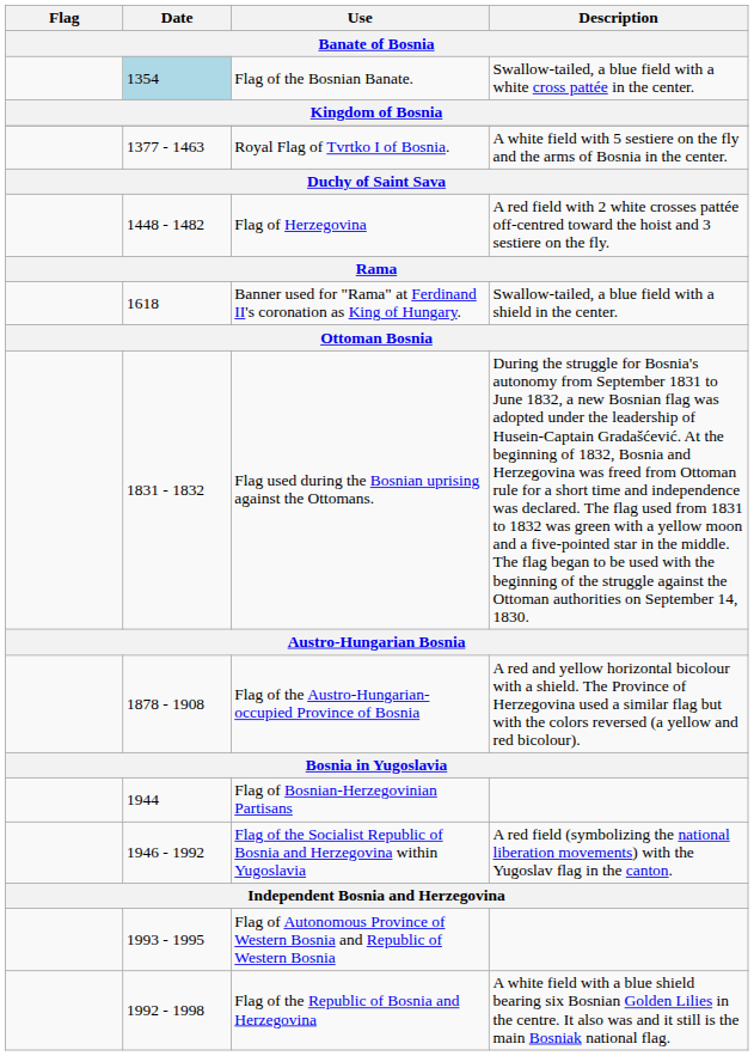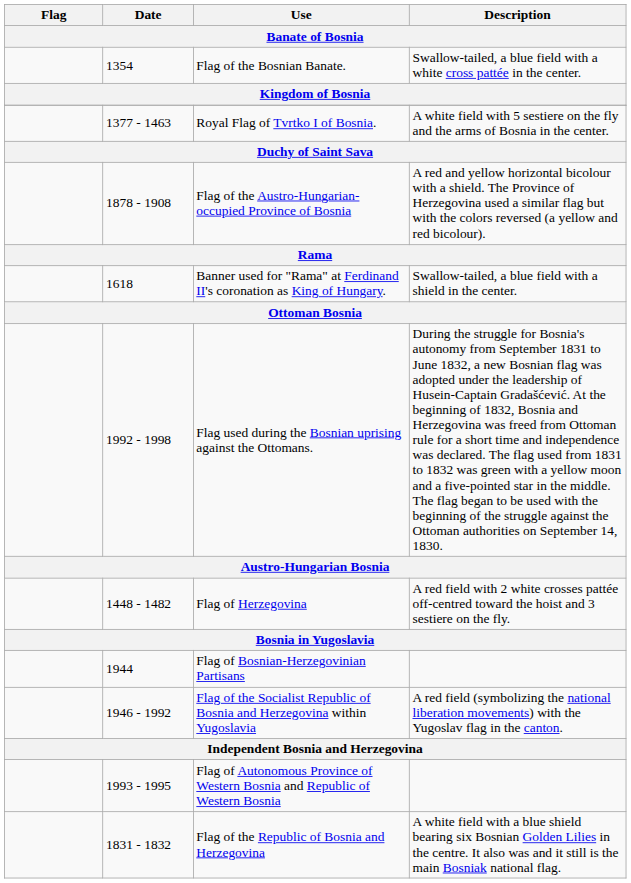 <table class="wikitable">
 <tr>
 <th style="width:110px;">Flag</th>
 <th style="width:100px;">Date</th>
 <th style="width:250px;">Use</th>
 <th style="width:250px;">Description</th>
 </tr>
 <tr>
 <th colspan="4"><a href='#'>Banate of Bosnia</a></th>
 </tr>
 <tr>
 <td></td>
-<td style="background: lightblue;"> 1354</td>
+<td> 1354</td>
 <td>Flag of the Bosnian Banate.</td>
 <td>Swallow-tailed, a blue field with a white <a href='#'>cross pattée</a> in the center.</td>
 </tr>
 <tr>
 <th colspan="4"><a href='#'>Kingdom of Bosnia</a></th>
 </tr>
 <tr>
 </tr>
 <tr>
 <td></td>
 <td>1377 - 1463</td>
 <td>Royal Flag of <a href='#'>Tvrtko I of Bosnia</a>.</td>
 <td>A white field with 5 sestiere on the fly and the arms of Bosnia in the center.</td>
 </tr>
 <tr>
 <th colspan="4"><a href='#'>Duchy of Saint Sava</a></th>
 </tr>
 <tr>
 <td></td>
-<td>1448 - 1482</td>
-<td>Flag of <a href='#'>Herzegovina</a></td>
-<td>A red field with 2 white crosses pattée off-centred toward the hoist and 3 sestiere on the fly.</td>
+<td>1878 - 1908</td>
+<td>Flag of the <a href='#'>Austro-Hungarian-occupied Province of Bosnia</a></td>
+<td>A red and yellow horizontal bicolour with a shield.  The Province of Herzegovina used a similar flag but with the colors reversed (a yellow and red bicolour).</td>
 </tr>
 <tr>
 <th colspan="4"><a href='#'>Rama</a></th>
 </tr>
 <tr>
 <td></td>
 <td>1618</td>
 <td>Banner used for "Rama" at <a href='#'>Ferdinand II</a>'s coronation as <a href='#'>King of Hungary</a>.</td>
 <td>Swallow-tailed, a blue field with a shield in the center.</td>
 </tr>
 <tr>
 <th colspan="4"><a href='#'>Ottoman Bosnia</a></th>
 </tr>
 <tr>
 <td></td>
-<td>1831 - 1832</td>
+<td>1992 - 1998</td>
 <td>Flag used during the <a href='#'>Bosnian uprising</a> against the Ottomans.</td>
 <td>During the struggle for Bosnia's autonomy from September 1831 to June 1832, a new Bosnian flag was adopted under the leadership of Husein-Captain Gradašćević.  At the beginning of 1832, Bosnia and Herzegovina was freed from Ottoman rule for a short time and independence was declared.  The flag used from 1831 to 1832 was green with a yellow moon and a five-pointed star in the middle.  The flag began to be used with the beginning of the struggle against the Ottoman authorities on September 14, 1830.</td>
 </tr>
 <tr>
 <th colspan="4"><a href='#'>Austro-Hungarian Bosnia</a></th>
 </tr>
 <tr>
 <td></td>
-<td>1878 - 1908</td>
-<td>Flag of the <a href='#'>Austro-Hungarian-occupied Province of Bosnia</a></td>
-<td>A red and yellow horizontal bicolour with a shield.  The Province of Herzegovina used a similar flag but with the colors reversed (a yellow and red bicolour).</td>
+<td>1448 - 1482</td>
+<td>Flag of <a href='#'>Herzegovina</a></td>
+<td>A red field with 2 white crosses pattée off-centred toward the hoist and 3 sestiere on the fly.</td>
 </tr>
 <tr>
 <th colspan="4"><a href='#'>Bosnia in Yugoslavia</a></th>
 </tr>
 <tr>
 <td></td>
 <td>1944</td>
 <td>Flag of <a href='#'>Bosnian-Herzegovinian Partisans</a></td>
 <td></td>
 </tr>
 <tr>
 <td></td>
 <td>1946 - 1992</td>
 <td><a href='#'>Flag of the Socialist Republic of Bosnia and Herzegovina</a> within <a href='#'>Yugoslavia</a></td>
 <td>A red field (symbolizing the <a href='#'>national liberation movements</a>) with the Yugoslav flag in the <a href='#'>canton</a>.</td>
 </tr>
 <tr>
 <th colspan="4">Independent Bosnia and Herzegovina</th>
 </tr>
 <tr>
 <td></td>
 <td>1993 - 1995</td>
 <td>Flag of <a href='#'>Autonomous Province of Western Bosnia</a> and <a href='#'>Republic of Western Bosnia</a></td>
 <td></td>
 </tr>
 <tr>
 <td></td>
-<td>1992 - 1998</td>
+<td>1831 - 1832</td>
 <td>Flag of the <a href='#'>Republic of Bosnia and Herzegovina</a></td>
 <td>A white field with a blue shield bearing six Bosnian <a href='#'>Golden Lilies</a> in the centre. It also was and it still is the main <a href='#'>Bosniak</a> national flag.</td>
 </tr>
 </table>
